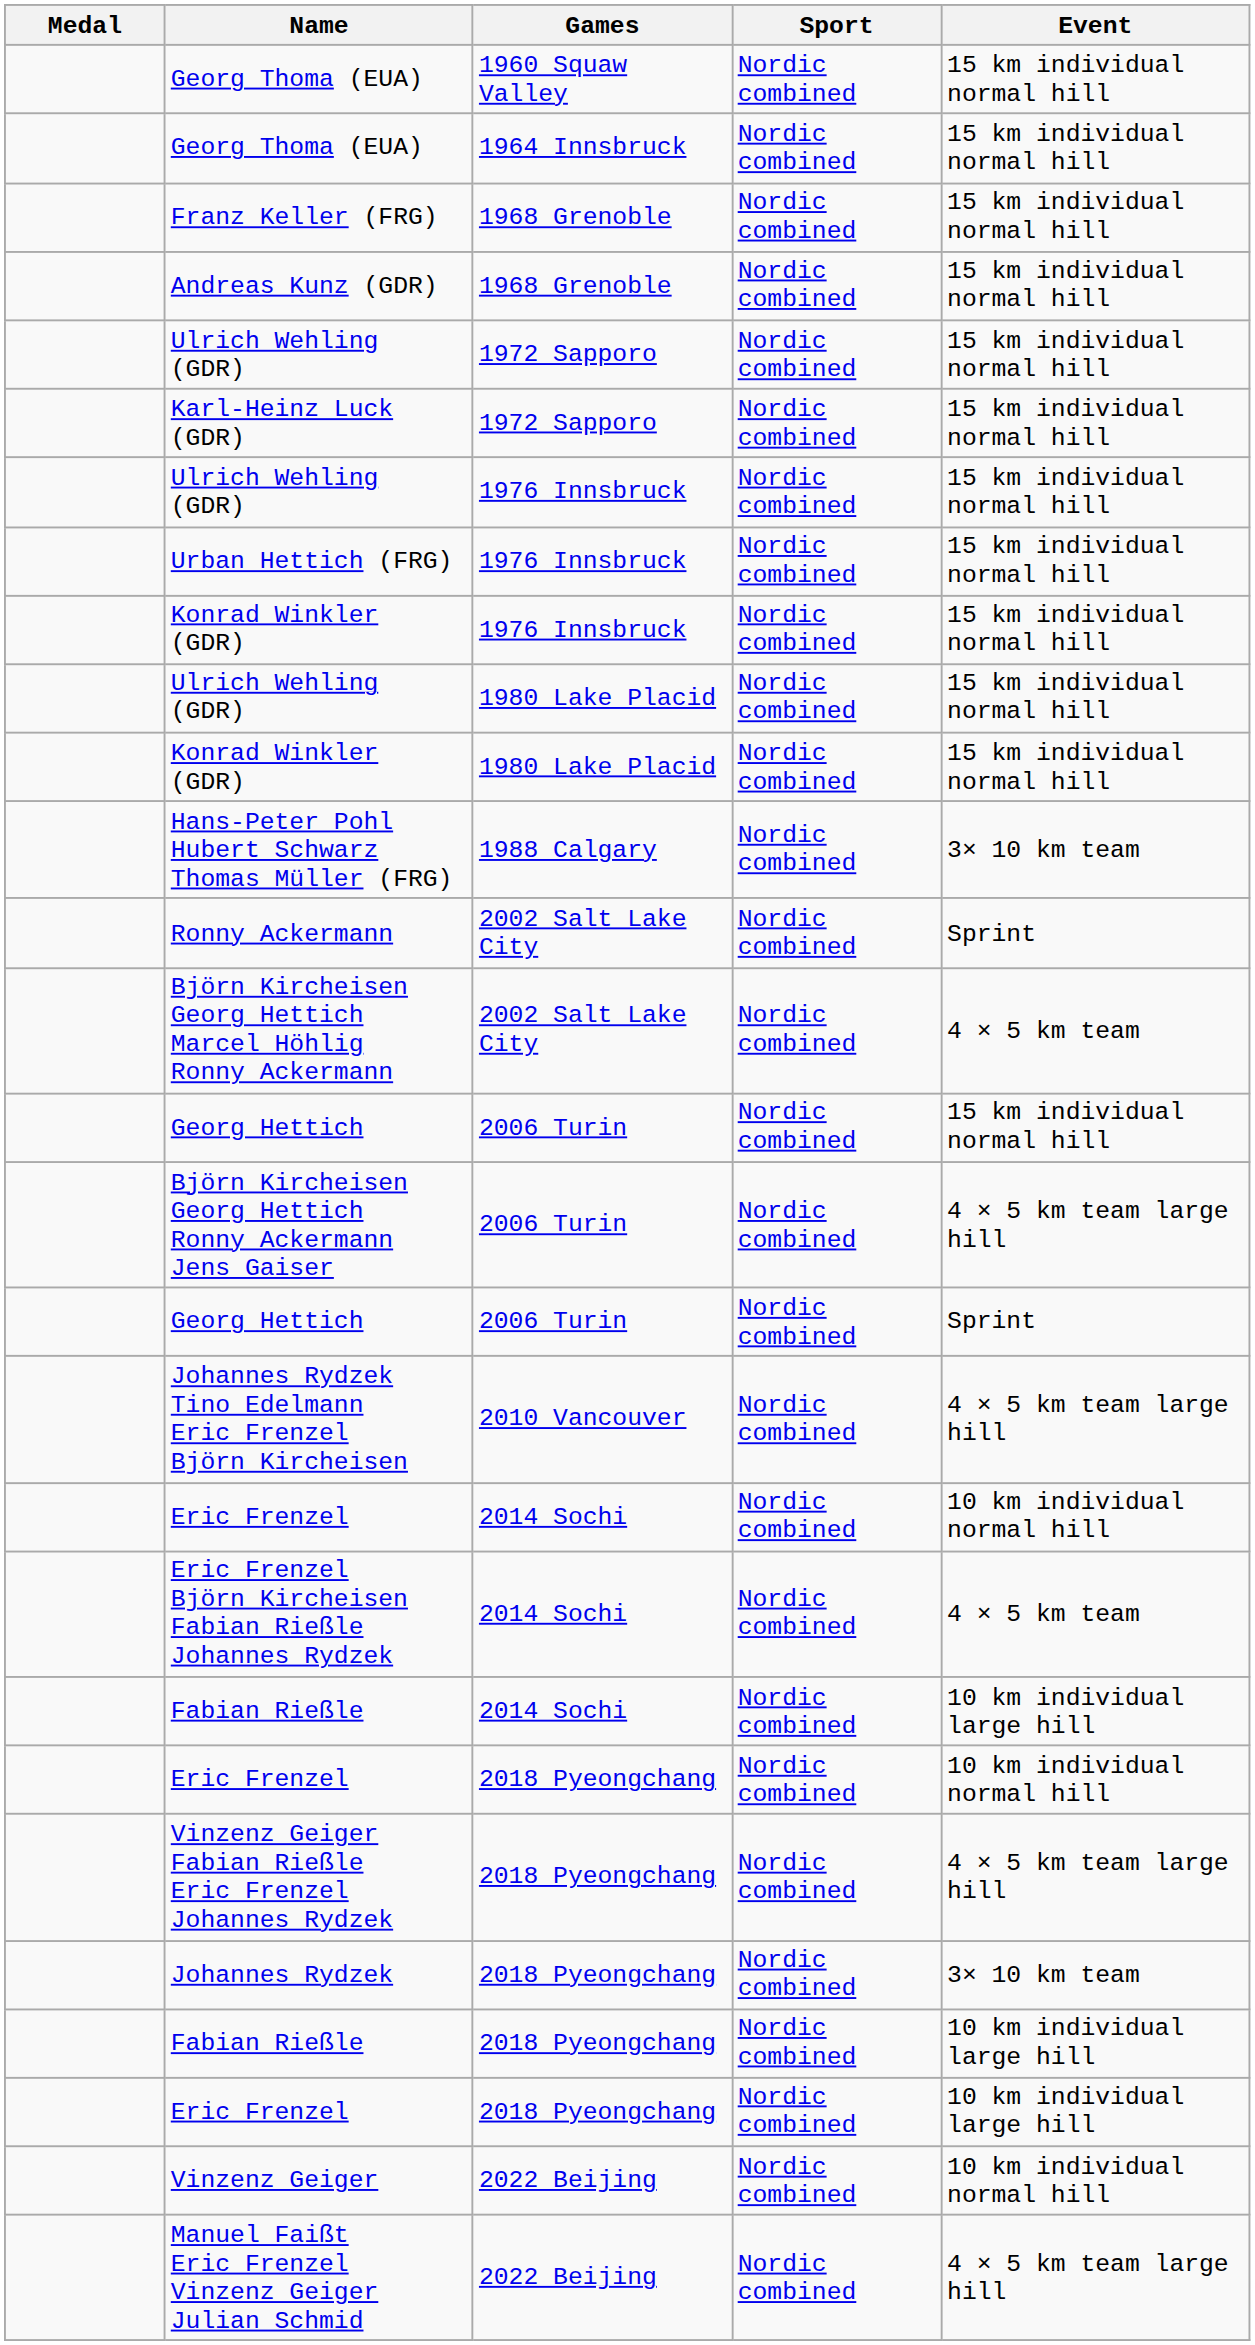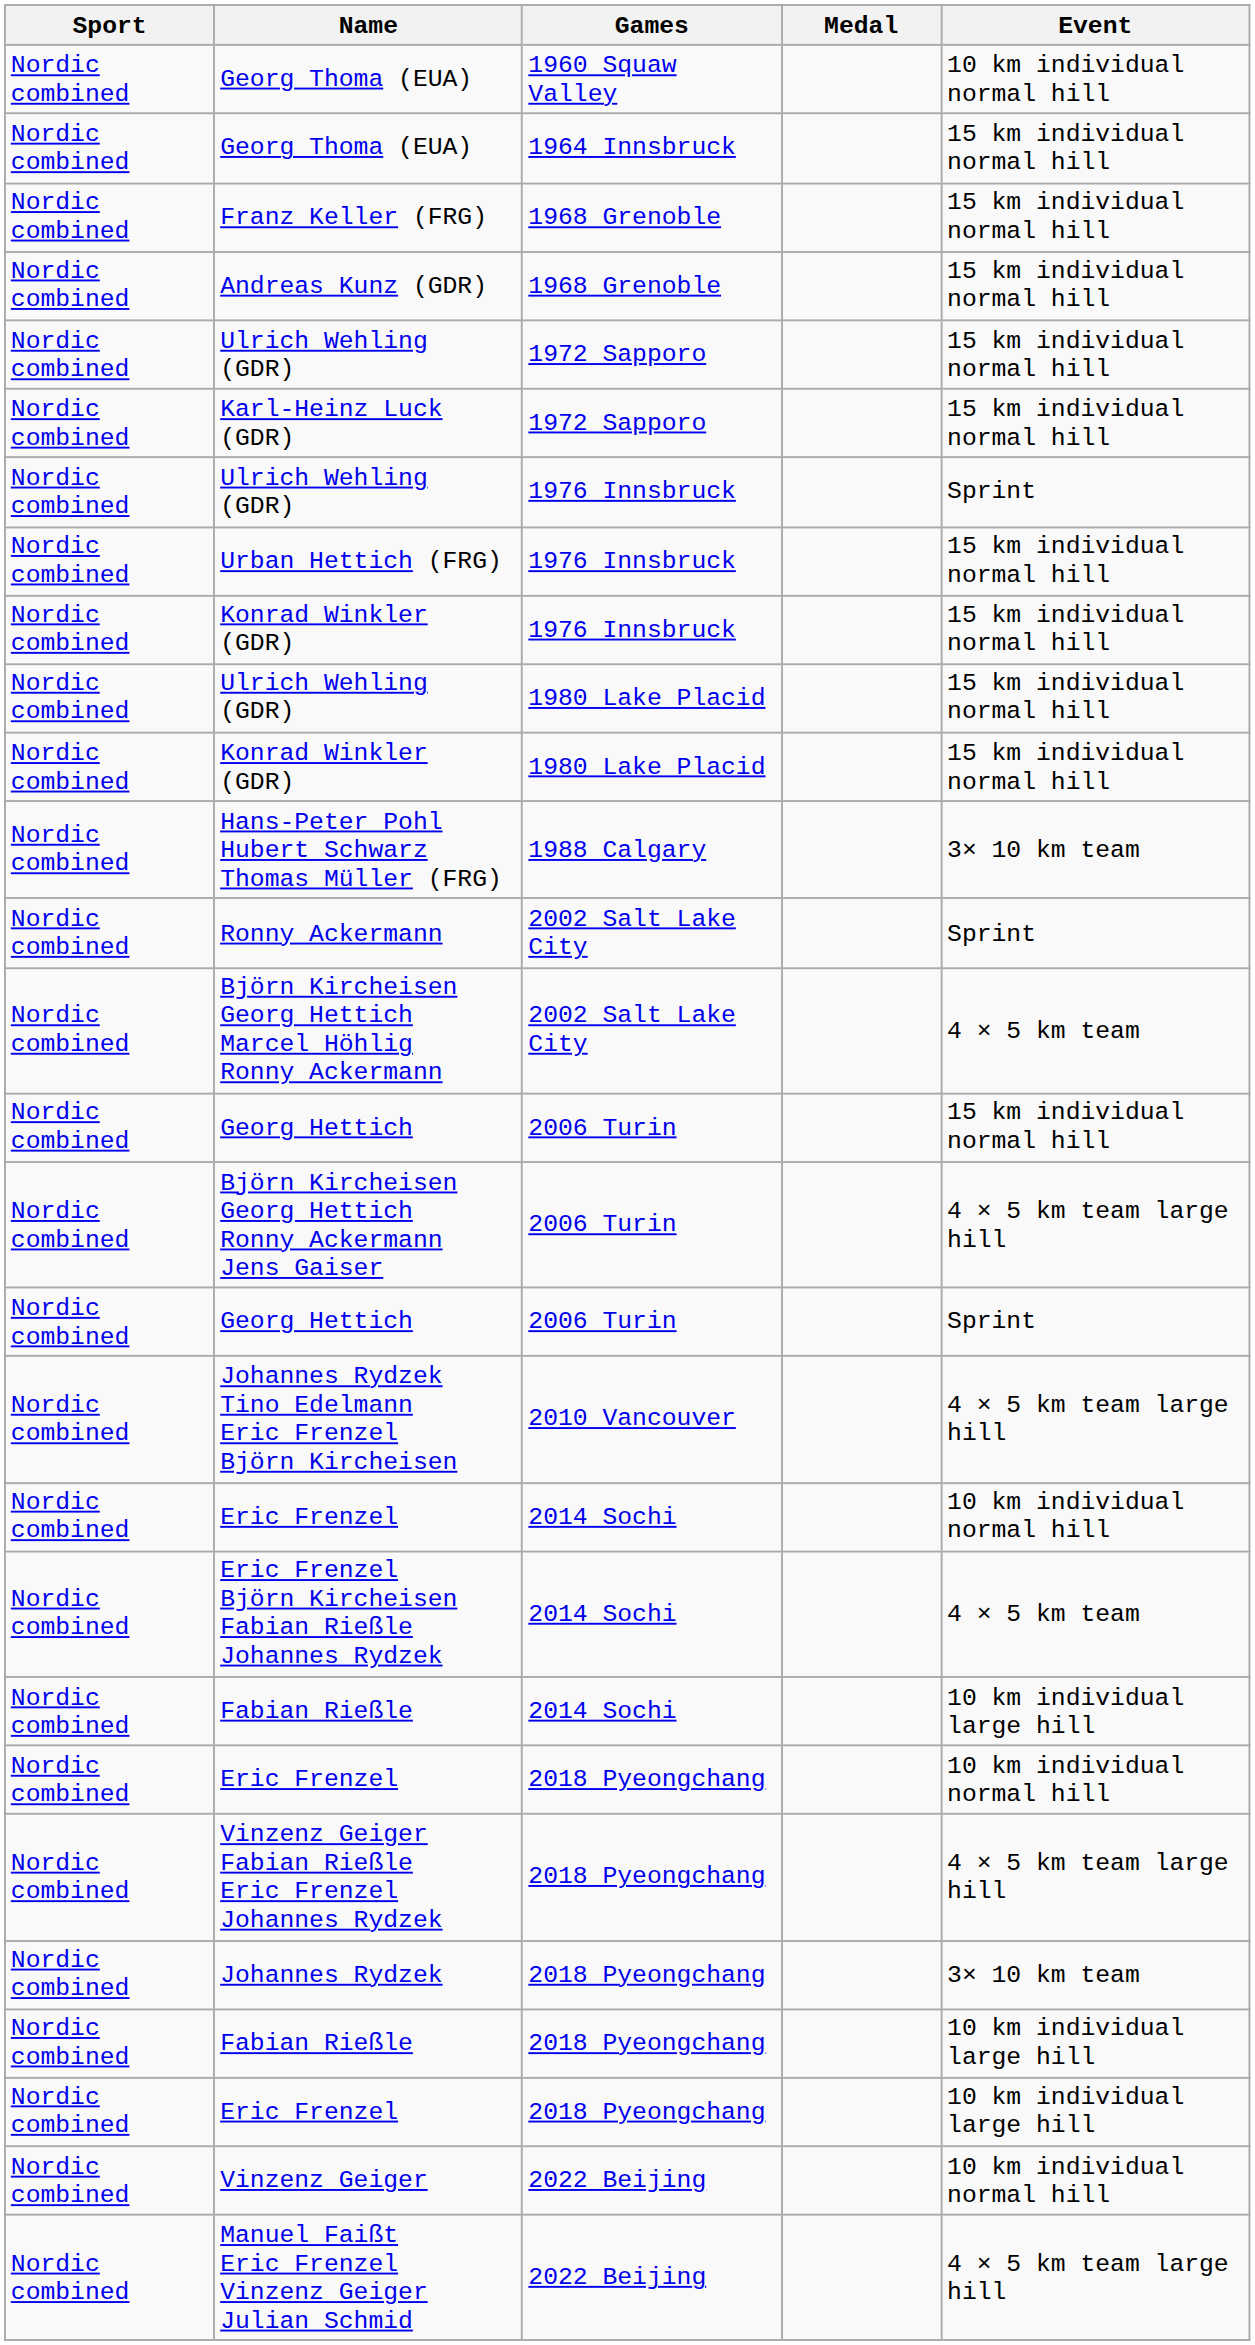 <table class="wikitable sortable">
 <tr>
-<th style="width:6em">Medal</th>
+<th style="width:8em">Sport</th>
 <th style="width:12em">Name</th>
 <th style="width:10em">Games</th>
-<th style="width:8em">Sport</th>
+<th style="width:6em">Medal</th>
 <th style="width:12em">Event</th>
 </tr>
 <tr>
-<td></td>
+<td> <a href='#'>Nordic combined</a></td>
 <td><a href='#'>Georg Thoma</a> (EUA)</td>
 <td> <a href='#'>1960 Squaw Valley</a></td>
+<td></td>
+<td>10 km individual normal hill</td>
+</tr>
+<tr>
 <td> <a href='#'>Nordic combined</a></td>
+<td><a href='#'>Georg Thoma</a> (EUA)</td>
+<td> <a href='#'>1964 Innsbruck</a></td>
+<td></td>
 <td>15 km individual normal hill</td>
 </tr>
 <tr>
+<td> <a href='#'>Nordic combined</a></td>
+<td><a href='#'>Franz Keller</a> (FRG)</td>
+<td> <a href='#'>1968 Grenoble</a></td>
 <td></td>
-<td><a href='#'>Georg Thoma</a> (EUA)</td>
-<td> <a href='#'>1964 Innsbruck</a></td>
-<td> <a href='#'>Nordic combined</a></td>
 <td>15 km individual normal hill</td>
 </tr>
 <tr>
+<td> <a href='#'>Nordic combined</a></td>
+<td><a href='#'>Andreas Kunz</a> (GDR)</td>
+<td> <a href='#'>1968 Grenoble</a></td>
 <td></td>
-<td><a href='#'>Franz Keller</a> (FRG)</td>
-<td> <a href='#'>1968 Grenoble</a></td>
-<td> <a href='#'>Nordic combined</a></td>
 <td>15 km individual normal hill</td>
 </tr>
 <tr>
+<td> <a href='#'>Nordic combined</a></td>
+<td><a href='#'>Ulrich Wehling</a> (GDR)</td>
+<td> <a href='#'>1972 Sapporo</a></td>
 <td></td>
-<td><a href='#'>Andreas Kunz</a> (GDR)</td>
-<td> <a href='#'>1968 Grenoble</a></td>
-<td> <a href='#'>Nordic combined</a></td>
 <td>15 km individual normal hill</td>
 </tr>
 <tr>
+<td> <a href='#'>Nordic combined</a></td>
+<td><a href='#'>Karl-Heinz Luck</a> (GDR)</td>
+<td> <a href='#'>1972 Sapporo</a></td>
 <td></td>
-<td><a href='#'>Ulrich Wehling</a> (GDR)</td>
-<td> <a href='#'>1972 Sapporo</a></td>
-<td> <a href='#'>Nordic combined</a></td>
 <td>15 km individual normal hill</td>
 </tr>
 <tr>
+<td> <a href='#'>Nordic combined</a></td>
+<td><a href='#'>Ulrich Wehling</a> (GDR)</td>
+<td> <a href='#'>1976 Innsbruck</a></td>
 <td></td>
-<td><a href='#'>Karl-Heinz Luck</a> (GDR)</td>
-<td> <a href='#'>1972 Sapporo</a></td>
+<td>Sprint</td>
+</tr>
+<tr>
 <td> <a href='#'>Nordic combined</a></td>
+<td><a href='#'>Urban Hettich</a> (FRG)</td>
+<td> <a href='#'>1976 Innsbruck</a></td>
+<td></td>
 <td>15 km individual normal hill</td>
 </tr>
 <tr>
+<td> <a href='#'>Nordic combined</a></td>
+<td><a href='#'>Konrad Winkler</a> (GDR)</td>
+<td> <a href='#'>1976 Innsbruck</a></td>
 <td></td>
-<td><a href='#'>Ulrich Wehling</a> (GDR)</td>
-<td> <a href='#'>1976 Innsbruck</a></td>
-<td> <a href='#'>Nordic combined</a></td>
 <td>15 km individual normal hill</td>
 </tr>
 <tr>
+<td> <a href='#'>Nordic combined</a></td>
+<td><a href='#'>Ulrich Wehling</a> (GDR)</td>
+<td> <a href='#'>1980 Lake Placid</a></td>
 <td></td>
-<td><a href='#'>Urban Hettich</a> (FRG)</td>
-<td> <a href='#'>1976 Innsbruck</a></td>
-<td> <a href='#'>Nordic combined</a></td>
 <td>15 km individual normal hill</td>
 </tr>
 <tr>
+<td> <a href='#'>Nordic combined</a></td>
+<td><a href='#'>Konrad Winkler</a> (GDR)</td>
+<td> <a href='#'>1980 Lake Placid</a></td>
 <td></td>
-<td><a href='#'>Konrad Winkler</a> (GDR)</td>
-<td> <a href='#'>1976 Innsbruck</a></td>
-<td> <a href='#'>Nordic combined</a></td>
 <td>15 km individual normal hill</td>
 </tr>
 <tr>
+<td> <a href='#'>Nordic combined</a></td>
+<td><a href='#'>Hans-Peter Pohl</a><br><a href='#'>Hubert Schwarz</a><br><a href='#'>Thomas Müller</a> (FRG)</td>
+<td> <a href='#'>1988 Calgary</a></td>
 <td></td>
-<td><a href='#'>Ulrich Wehling</a> (GDR)</td>
-<td> <a href='#'>1980 Lake Placid</a></td>
+<td>3× 10 km team</td>
+</tr>
+<tr>
 <td> <a href='#'>Nordic combined</a></td>
+<td><a href='#'>Ronny Ackermann</a></td>
+<td> <a href='#'>2002 Salt Lake City</a></td>
+<td></td>
+<td>Sprint</td>
+</tr>
+<tr>
+<td> <a href='#'>Nordic combined</a></td>
+<td><a href='#'>Björn Kircheisen</a><br><a href='#'>Georg Hettich</a><br><a href='#'>Marcel Höhlig</a><br><a href='#'>Ronny Ackermann</a></td>
+<td> <a href='#'>2002 Salt Lake City</a></td>
+<td></td>
+<td>4 × 5 km team</td>
+</tr>
+<tr>
+<td> <a href='#'>Nordic combined</a></td>
+<td><a href='#'>Georg Hettich</a></td>
+<td> <a href='#'>2006 Turin</a></td>
+<td></td>
 <td>15 km individual normal hill</td>
 </tr>
 <tr>
+<td> <a href='#'>Nordic combined</a></td>
+<td><a href='#'>Björn Kircheisen</a><br><a href='#'>Georg Hettich</a><br><a href='#'>Ronny Ackermann</a><br><a href='#'>Jens Gaiser</a></td>
+<td> <a href='#'>2006 Turin</a></td>
 <td></td>
-<td><a href='#'>Konrad Winkler</a> (GDR)</td>
-<td> <a href='#'>1980 Lake Placid</a></td>
-<td> <a href='#'>Nordic combined</a></td>
-<td>15 km individual normal hill</td>
+<td>4 × 5 km team large hill</td>
 </tr>
 <tr>
+<td> <a href='#'>Nordic combined</a></td>
+<td><a href='#'>Georg Hettich</a></td>
+<td> <a href='#'>2006 Turin</a></td>
 <td></td>
-<td><a href='#'>Hans-Peter Pohl</a><br><a href='#'>Hubert Schwarz</a><br><a href='#'>Thomas Müller</a> (FRG)</td>
-<td> <a href='#'>1988 Calgary</a></td>
+<td>Sprint</td>
+</tr>
+<tr>
 <td> <a href='#'>Nordic combined</a></td>
+<td><a href='#'>Johannes Rydzek</a><br><a href='#'>Tino Edelmann</a><br><a href='#'>Eric Frenzel</a><br><a href='#'>Björn Kircheisen</a></td>
+<td> <a href='#'>2010 Vancouver</a></td>
+<td></td>
+<td>4 × 5 km team large hill</td>
+</tr>
+<tr>
+<td> <a href='#'>Nordic combined</a></td>
+<td><a href='#'>Eric Frenzel</a></td>
+<td> <a href='#'>2014 Sochi</a></td>
+<td></td>
+<td>10 km individual normal hill</td>
+</tr>
+<tr>
+<td> <a href='#'>Nordic combined</a></td>
+<td><a href='#'>Eric Frenzel</a><br><a href='#'>Björn Kircheisen</a><br><a href='#'>Fabian Rießle</a><br><a href='#'>Johannes Rydzek</a></td>
+<td> <a href='#'>2014 Sochi</a></td>
+<td></td>
+<td>4 × 5 km team</td>
+</tr>
+<tr>
+<td> <a href='#'>Nordic combined</a></td>
+<td><a href='#'>Fabian Rießle</a></td>
+<td> <a href='#'>2014 Sochi</a></td>
+<td></td>
+<td>10 km individual large hill</td>
+</tr>
+<tr>
+<td> <a href='#'>Nordic combined</a></td>
+<td><a href='#'>Eric Frenzel</a></td>
+<td> <a href='#'>2018 Pyeongchang</a></td>
+<td></td>
+<td>10 km individual normal hill</td>
+</tr>
+<tr>
+<td> <a href='#'>Nordic combined</a></td>
+<td><a href='#'>Vinzenz Geiger</a><br><a href='#'>Fabian Rießle</a><br><a href='#'>Eric Frenzel</a><br><a href='#'>Johannes Rydzek</a></td>
+<td> <a href='#'>2018 Pyeongchang</a></td>
+<td></td>
+<td>4 × 5 km team large hill</td>
+</tr>
+<tr>
+<td> <a href='#'>Nordic combined</a></td>
+<td><a href='#'>Johannes Rydzek</a></td>
+<td> <a href='#'>2018 Pyeongchang</a></td>
+<td></td>
 <td>3× 10 km team</td>
 </tr>
 <tr>
+<td> <a href='#'>Nordic combined</a></td>
+<td><a href='#'>Fabian Rießle</a></td>
+<td> <a href='#'>2018 Pyeongchang</a></td>
 <td></td>
-<td><a href='#'>Ronny Ackermann</a></td>
-<td> <a href='#'>2002 Salt Lake City</a></td>
-<td> <a href='#'>Nordic combined</a></td>
-<td>Sprint</td>
+<td>10 km individual large hill</td>
 </tr>
 <tr>
+<td> <a href='#'>Nordic combined</a></td>
+<td><a href='#'>Eric Frenzel</a></td>
+<td> <a href='#'>2018 Pyeongchang</a></td>
 <td></td>
-<td><a href='#'>Björn Kircheisen</a><br><a href='#'>Georg Hettich</a><br><a href='#'>Marcel Höhlig</a><br><a href='#'>Ronny Ackermann</a></td>
-<td> <a href='#'>2002 Salt Lake City</a></td>
-<td> <a href='#'>Nordic combined</a></td>
-<td>4 × 5 km team</td>
+<td>10 km individual large hill</td>
 </tr>
 <tr>
+<td> <a href='#'>Nordic combined</a></td>
+<td><a href='#'>Vinzenz Geiger</a></td>
+<td> <a href='#'>2022 Beijing</a></td>
 <td></td>
-<td><a href='#'>Georg Hettich</a></td>
-<td> <a href='#'>2006 Turin</a></td>
-<td> <a href='#'>Nordic combined</a></td>
-<td>15 km individual normal hill</td>
-</tr>
-<tr>
-<td></td>
-<td><a href='#'>Björn Kircheisen</a><br><a href='#'>Georg Hettich</a><br><a href='#'>Ronny Ackermann</a><br><a href='#'>Jens Gaiser</a></td>
-<td> <a href='#'>2006 Turin</a></td>
-<td> <a href='#'>Nordic combined</a></td>
-<td>4 × 5 km team large hill</td>
-</tr>
-<tr>
-<td></td>
-<td><a href='#'>Georg Hettich</a></td>
-<td> <a href='#'>2006 Turin</a></td>
-<td> <a href='#'>Nordic combined</a></td>
-<td>Sprint</td>
-</tr>
-<tr>
-<td></td>
-<td><a href='#'>Johannes Rydzek</a><br><a href='#'>Tino Edelmann</a><br><a href='#'>Eric Frenzel</a><br><a href='#'>Björn Kircheisen</a></td>
-<td> <a href='#'>2010 Vancouver</a></td>
-<td> <a href='#'>Nordic combined</a></td>
-<td>4 × 5 km team large hill</td>
-</tr>
-<tr>
-<td></td>
-<td><a href='#'>Eric Frenzel</a></td>
-<td> <a href='#'>2014 Sochi</a></td>
-<td> <a href='#'>Nordic combined</a></td>
 <td>10 km individual normal hill</td>
 </tr>
 <tr>
-<td></td>
-<td><a href='#'>Eric Frenzel</a><br><a href='#'>Björn Kircheisen</a><br><a href='#'>Fabian Rießle</a><br><a href='#'>Johannes Rydzek</a></td>
-<td> <a href='#'>2014 Sochi</a></td>
 <td> <a href='#'>Nordic combined</a></td>
-<td>4 × 5 km team</td>
-</tr>
-<tr>
-<td></td>
-<td><a href='#'>Fabian Rießle</a></td>
-<td> <a href='#'>2014 Sochi</a></td>
-<td> <a href='#'>Nordic combined</a></td>
-<td>10 km individual large hill</td>
-</tr>
-<tr>
-<td></td>
-<td><a href='#'>Eric Frenzel</a></td>
-<td> <a href='#'>2018 Pyeongchang</a></td>
-<td> <a href='#'>Nordic combined</a></td>
-<td>10 km individual normal hill</td>
-</tr>
-<tr>
-<td></td>
-<td><a href='#'>Vinzenz Geiger</a><br><a href='#'>Fabian Rießle</a><br><a href='#'>Eric Frenzel</a><br><a href='#'>Johannes Rydzek</a></td>
-<td> <a href='#'>2018 Pyeongchang</a></td>
-<td> <a href='#'>Nordic combined</a></td>
-<td>4 × 5 km team large hill</td>
-</tr>
-<tr>
-<td></td>
-<td><a href='#'>Johannes Rydzek</a></td>
-<td> <a href='#'>2018 Pyeongchang</a></td>
-<td> <a href='#'>Nordic combined</a></td>
-<td>3× 10 km team</td>
-</tr>
-<tr>
-<td></td>
-<td><a href='#'>Fabian Rießle</a></td>
-<td> <a href='#'>2018 Pyeongchang</a></td>
-<td> <a href='#'>Nordic combined</a></td>
-<td>10 km individual large hill</td>
-</tr>
-<tr>
-<td></td>
-<td><a href='#'>Eric Frenzel</a></td>
-<td> <a href='#'>2018 Pyeongchang</a></td>
-<td> <a href='#'>Nordic combined</a></td>
-<td>10 km individual large hill</td>
-</tr>
-<tr>
-<td></td>
-<td><a href='#'>Vinzenz Geiger</a></td>
-<td> <a href='#'>2022 Beijing</a></td>
-<td> <a href='#'>Nordic combined</a></td>
-<td>10 km individual normal hill</td>
-</tr>
-<tr>
-<td></td>
 <td><a href='#'>Manuel Faißt</a><br><a href='#'>Eric Frenzel</a><br><a href='#'>Vinzenz Geiger</a><br><a href='#'>Julian Schmid</a></td>
 <td> <a href='#'>2022 Beijing</a></td>
-<td> <a href='#'>Nordic combined</a></td>
+<td></td>
 <td>4 × 5 km team large hill</td>
 </tr>
 </table>
